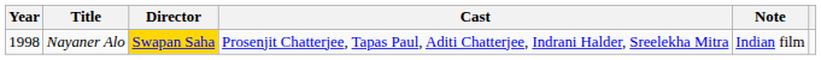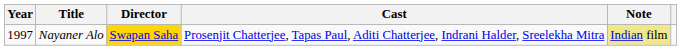 <table class="wikitable">
 <tr>
 <th>Year</th>
 <th>Title</th>
 <th>Director</th>
 <th>Cast</th>
 <th>Note</th>
 <th></th>
 </tr>
 <tr>
-<td>1998</td>
+<td>1997</td>
 <td><em>Nayaner Alo</em></td>
 <td style="background: gold;"><a href='#'>Swapan Saha</a></td>
 <td><a href='#'>Prosenjit Chatterjee</a>, <a href='#'>Tapas Paul</a>, <a href='#'>Aditi Chatterjee</a>, <a href='#'>Indrani Halder</a>, <a href='#'>Sreelekha Mitra</a></td>
-<td><a href='#'>Indian</a> film</td>
+<td style="background: khaki;"><a href='#'>Indian</a> film</td>
 <td></td>
 </tr>
 </table>
